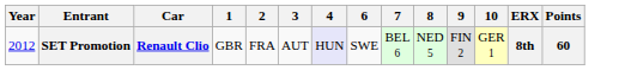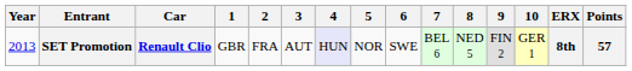 <table class="wikitable" border="1" style="text-align:center; font-size:85%;">
 <tr valign="top">
 <th>Year</th>
 <th>Entrant</th>
 <th>Car</th>
 <th>1</th>
 <th>2</th>
 <th>3</th>
 <th>4</th>
+<th>5</th>
 <th>6</th>
 <th>7</th>
 <th>8</th>
 <th>9</th>
 <th>10</th>
 <th>ERX</th>
 <th>Points</th>
 </tr>
 <tr>
-<td><a href='#'>2012</a></td>
+<td><a href='#'>2013</a></td>
 <th nowrap>SET Promotion</th>
 <th nowrap><a href='#'>Renault Clio</a></th>
 <td>GBR<br><small></small></td>
 <td>FRA<br><small></small></td>
 <td>AUT<br><small></small></td>
 <td style="background: lavender;">HUN<br><small></small></td>
+<td>NOR<br><small></small></td>
 <td>SWE<br><small></small></td>
 <td style="background:#DFFFDF;">BEL<br><small>6</small></td>
 <td style="background:#DFFFDF;">NED<br><small>5</small></td>
 <td style="background:#DFDFDF;">FIN<br><small>2</small></td>
 <td style="background:#FFFFBF;">GER<br><small>1</small></td>
 <th>8th</th>
-<th>60</th>
+<th>57</th>
 </tr>
 </table>
